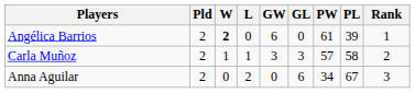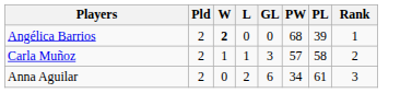 <table class=wikitable style="text-align:center">
 <tr>
 <th width=220>Players</th>
 <th width=20>Pld</th>
 <th width=20>W</th>
 <th width=20>L</th>
-<th width=20>GW</th>
 <th width=20>GL</th>
 <th width=20>PW</th>
 <th width=20>PL</th>
 <th width=50>Rank</th>
 </tr>
 <tr>
 <td align=left> <a href='#'>Angélica Barrios</a></td>
 <td>2</td>
 <td><strong>2</strong></td>
 <td>0</td>
-<td>6</td>
 <td>0</td>
-<td>61</td>
+<td>68</td>
 <td>39</td>
 <td>1</td>
 </tr>
 <tr>
 <td align=left> <a href='#'>Carla Muñoz</a></td>
 <td>2</td>
 <td>1</td>
 <td>1</td>
-<td>3</td>
 <td>3</td>
 <td>57</td>
 <td>58</td>
 <td>2</td>
 </tr>
 <tr>
 <td align=left> Anna Aguilar</td>
 <td>2</td>
 <td>0</td>
 <td>2</td>
-<td>0</td>
 <td>6</td>
 <td>34</td>
-<td>67</td>
+<td>61</td>
 <td>3</td>
 </tr>
 </table>
